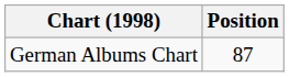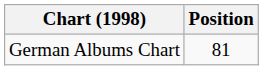 <table class="wikitable sortable plainrowheaders" style="text-align:center;">
 <tr>
 <th scope="column">Chart (1998)</th>
 <th scope="column">Position</th>
 </tr>
 <tr>
 <td align="left">German Albums Chart</td>
-<td>87</td>
+<td>81</td>
 </tr>
 </table>
